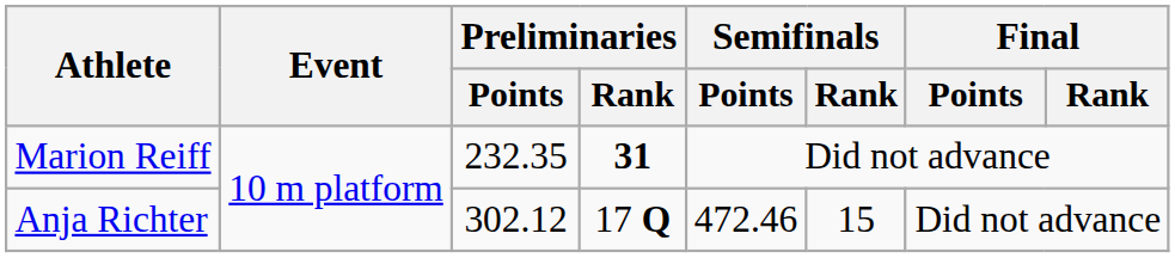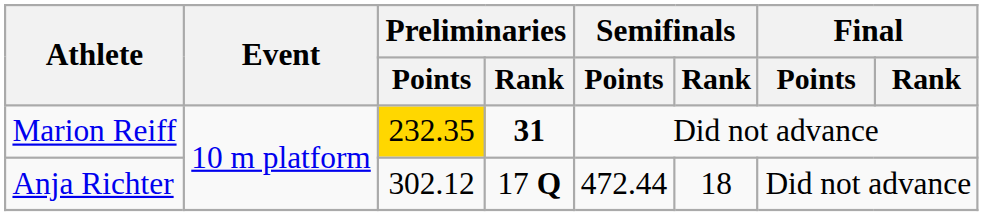 <table class="wikitable" style="font-size:90%; text-align: center">
 <tr>
 <th rowspan="2">Athlete</th>
 <th rowspan="2">Event</th>
 <th colspan="2">Preliminaries</th>
 <th colspan="2">Semifinals</th>
 <th colspan="2">Final</th>
 </tr>
 <tr style="font-size:95%">
 <th>Points</th>
 <th>Rank</th>
 <th>Points</th>
 <th>Rank</th>
 <th>Points</th>
 <th>Rank</th>
 </tr>
 <tr align=center>
 <td align=left><a href='#'>Marion Reiff</a></td>
 <td align=left rowspan=2><a href='#'>10 m platform</a></td>
-<td>232.35</td>
+<td style="background: gold;">232.35</td>
 <td><strong>31</strong></td>
 <td colspan=4>Did not advance</td>
 </tr>
 <tr align=center>
 <td align=left><a href='#'>Anja Richter</a></td>
 <td>302.12</td>
 <td>17 <strong>Q</strong></td>
-<td>472.46</td>
-<td>15</td>
+<td>472.44</td>
+<td>18</td>
 <td colspan=2>Did not advance</td>
 </tr>
 </table>
